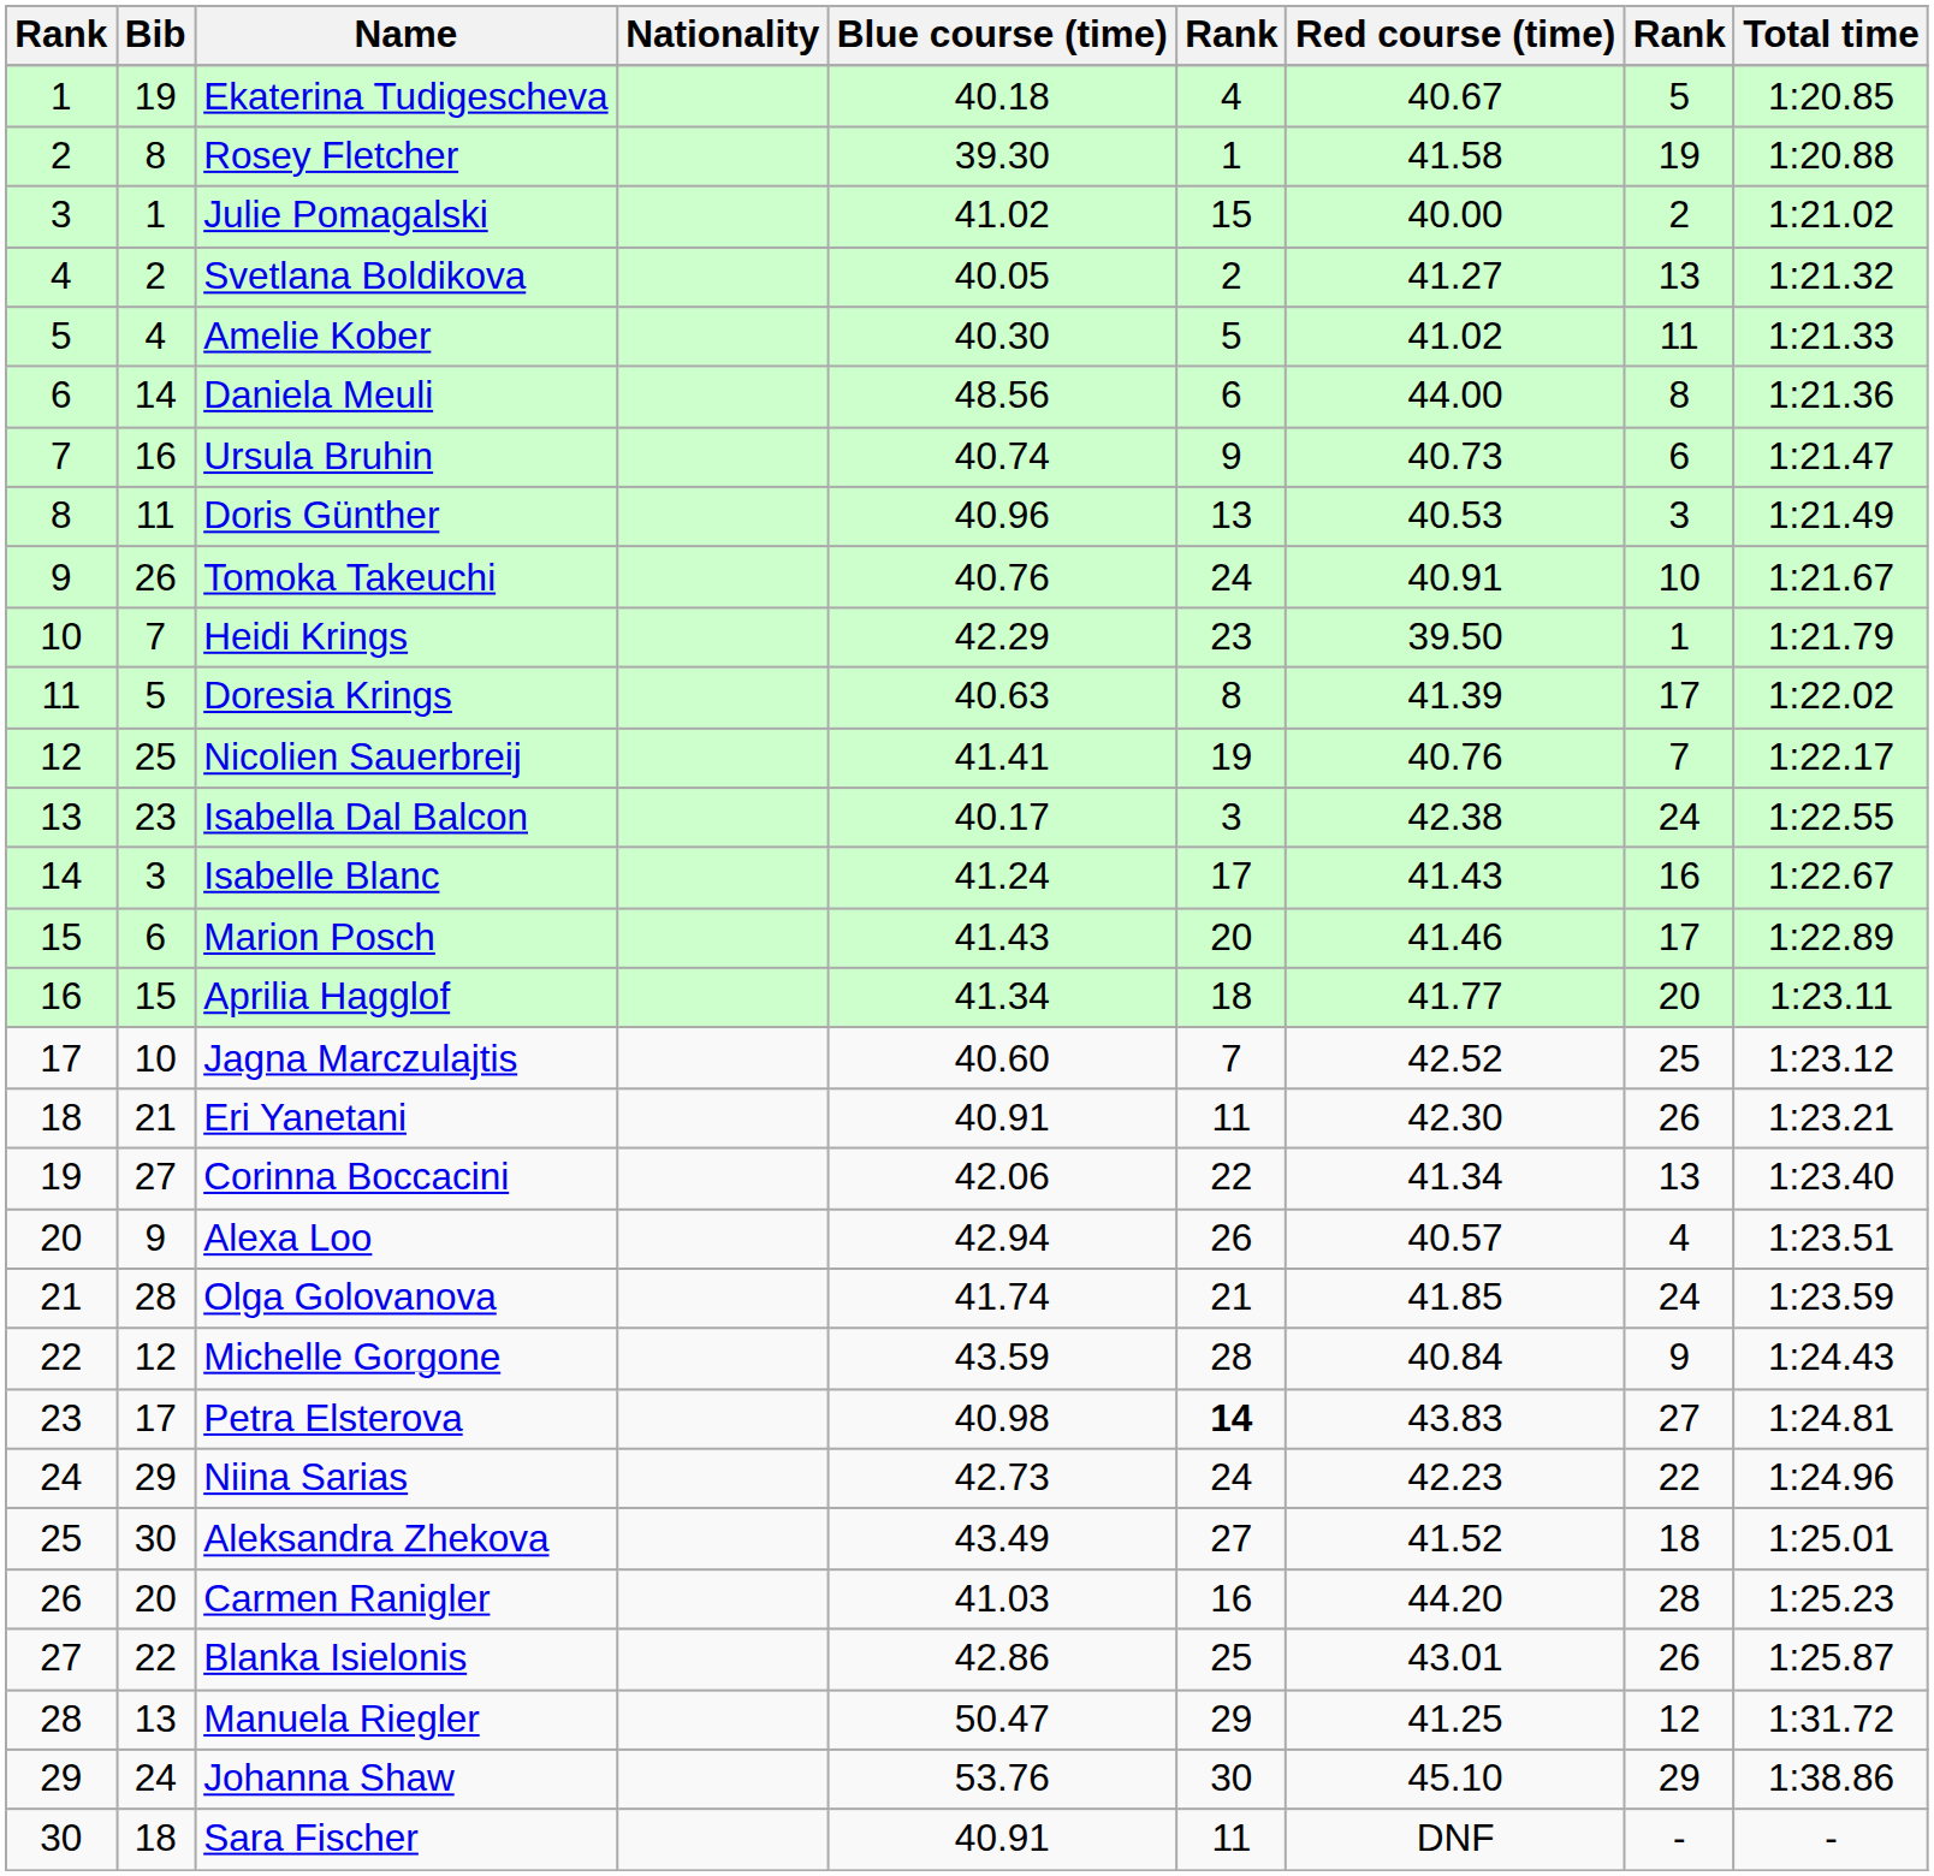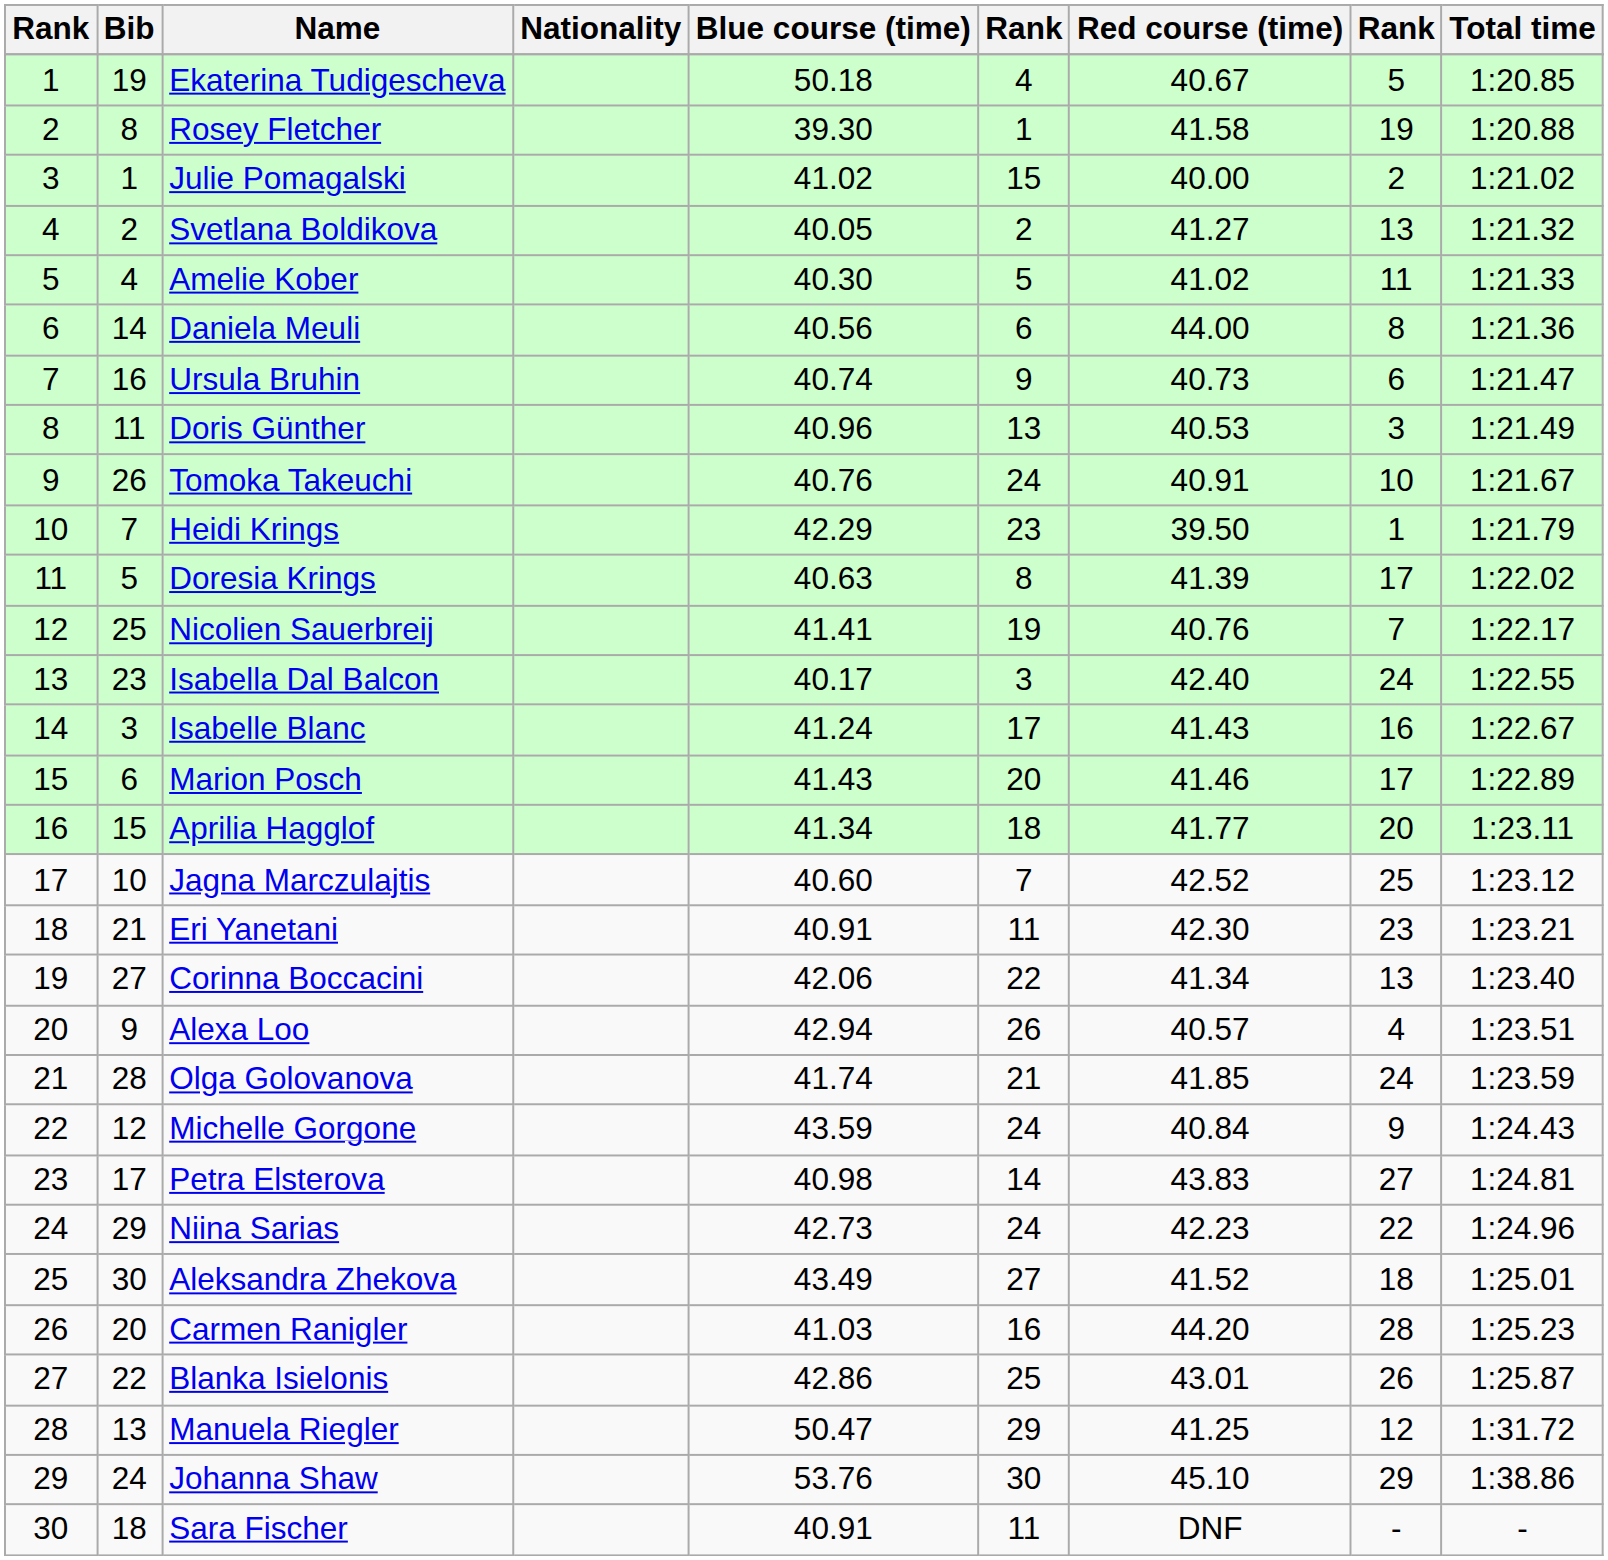 <table class="wikitable sortable" style="text-align:center">
 <tr>
 <th>Rank</th>
 <th>Bib</th>
 <th>Name</th>
 <th>Nationality</th>
 <th>Blue course (time)</th>
 <th>Rank</th>
 <th>Red course (time)</th>
 <th>Rank</th>
 <th>Total time</th>
 </tr>
 <tr>
 </tr>
 <tr bgcolor="#ccffcc">
 <td>1</td>
 <td>19</td>
 <td align=left><a href='#'>Ekaterina Tudigescheva</a></td>
 <td align=left></td>
-<td>40.18</td>
+<td>50.18</td>
 <td>4</td>
 <td>40.67</td>
 <td>5</td>
 <td>1:20.85</td>
 </tr>
 <tr bgcolor="#ccffcc">
 <td>2</td>
 <td>8</td>
 <td align=left><a href='#'>Rosey Fletcher</a></td>
 <td align=left></td>
 <td>39.30</td>
 <td>1</td>
 <td>41.58</td>
 <td>19</td>
 <td>1:20.88</td>
 </tr>
 <tr bgcolor="#ccffcc">
 <td>3</td>
 <td>1</td>
 <td align=left><a href='#'>Julie Pomagalski</a></td>
 <td align=left></td>
 <td>41.02</td>
 <td>15</td>
 <td>40.00</td>
 <td>2</td>
 <td>1:21.02</td>
 </tr>
 <tr bgcolor="#ccffcc">
 <td>4</td>
 <td>2</td>
 <td align=left><a href='#'>Svetlana Boldikova</a></td>
 <td align=left></td>
 <td>40.05</td>
 <td>2</td>
 <td>41.27</td>
 <td>13</td>
 <td>1:21.32</td>
 </tr>
 <tr bgcolor="#ccffcc">
 <td>5</td>
 <td>4</td>
 <td align=left><a href='#'>Amelie Kober</a></td>
 <td align=left></td>
 <td>40.30</td>
 <td>5</td>
 <td>41.02</td>
 <td>11</td>
 <td>1:21.33</td>
 </tr>
 <tr bgcolor="#ccffcc">
 <td>6</td>
 <td>14</td>
 <td align=left><a href='#'>Daniela Meuli</a></td>
 <td align=left></td>
-<td>48.56</td>
+<td>40.56</td>
 <td>6</td>
 <td>44.00</td>
 <td>8</td>
 <td>1:21.36</td>
 </tr>
 <tr bgcolor="#ccffcc">
 <td>7</td>
 <td>16</td>
 <td align=left><a href='#'>Ursula Bruhin</a></td>
 <td align=left></td>
 <td>40.74</td>
 <td>9</td>
 <td>40.73</td>
 <td>6</td>
 <td>1:21.47</td>
 </tr>
 <tr bgcolor="#ccffcc">
 <td>8</td>
 <td>11</td>
 <td align=left><a href='#'>Doris Günther</a></td>
 <td align=left></td>
 <td>40.96</td>
 <td>13</td>
 <td>40.53</td>
 <td>3</td>
 <td>1:21.49</td>
 </tr>
 <tr bgcolor="#ccffcc">
 <td>9</td>
 <td>26</td>
 <td align=left><a href='#'>Tomoka Takeuchi</a></td>
 <td align=left></td>
 <td>40.76</td>
 <td>24</td>
 <td>40.91</td>
 <td>10</td>
 <td>1:21.67</td>
 </tr>
 <tr bgcolor="#ccffcc">
 <td>10</td>
 <td>7</td>
 <td align=left><a href='#'>Heidi Krings</a></td>
 <td align=left></td>
 <td>42.29</td>
 <td>23</td>
 <td>39.50</td>
 <td>1</td>
 <td>1:21.79</td>
 </tr>
 <tr bgcolor="#ccffcc">
 <td>11</td>
 <td>5</td>
 <td align=left><a href='#'>Doresia Krings</a></td>
 <td align=left></td>
 <td>40.63</td>
 <td>8</td>
 <td>41.39</td>
 <td>17</td>
 <td>1:22.02</td>
 </tr>
 <tr bgcolor="#ccffcc">
 <td>12</td>
 <td>25</td>
 <td align=left><a href='#'>Nicolien Sauerbreij</a></td>
 <td align=left></td>
 <td>41.41</td>
 <td>19</td>
 <td>40.76</td>
 <td>7</td>
 <td>1:22.17</td>
 </tr>
 <tr bgcolor="#ccffcc">
 <td>13</td>
 <td>23</td>
 <td align=left><a href='#'>Isabella Dal Balcon</a></td>
 <td align=left></td>
 <td>40.17</td>
 <td>3</td>
-<td>42.38</td>
+<td>42.40</td>
 <td>24</td>
 <td>1:22.55</td>
 </tr>
 <tr bgcolor="#ccffcc">
 <td>14</td>
 <td>3</td>
 <td align=left><a href='#'>Isabelle Blanc</a></td>
 <td align=left></td>
 <td>41.24</td>
 <td>17</td>
 <td>41.43</td>
 <td>16</td>
 <td>1:22.67</td>
 </tr>
 <tr bgcolor="#ccffcc">
 <td>15</td>
 <td>6</td>
 <td align=left><a href='#'>Marion Posch</a></td>
 <td align=left></td>
 <td>41.43</td>
 <td>20</td>
 <td>41.46</td>
 <td>17</td>
 <td>1:22.89</td>
 </tr>
 <tr bgcolor="#ccffcc">
 <td>16</td>
 <td>15</td>
 <td align=left><a href='#'>Aprilia Hagglof</a></td>
 <td align=left></td>
 <td>41.34</td>
 <td>18</td>
 <td>41.77</td>
 <td>20</td>
 <td>1:23.11</td>
 </tr>
 <tr>
 <td>17</td>
 <td>10</td>
 <td align=left><a href='#'>Jagna Marczulajtis</a></td>
 <td align=left></td>
 <td>40.60</td>
 <td>7</td>
 <td>42.52</td>
 <td>25</td>
 <td>1:23.12</td>
 </tr>
 <tr>
 <td>18</td>
 <td>21</td>
 <td align=left><a href='#'>Eri Yanetani</a></td>
 <td align=left></td>
 <td>40.91</td>
 <td>11</td>
 <td>42.30</td>
-<td>26</td>
+<td>23</td>
 <td>1:23.21</td>
 </tr>
 <tr>
 <td>19</td>
 <td>27</td>
 <td align=left><a href='#'>Corinna Boccacini</a></td>
 <td align=left></td>
 <td>42.06</td>
 <td>22</td>
 <td>41.34</td>
 <td>13</td>
 <td>1:23.40</td>
 </tr>
 <tr>
 <td>20</td>
 <td>9</td>
 <td align=left><a href='#'>Alexa Loo</a></td>
 <td align=left></td>
 <td>42.94</td>
 <td>26</td>
 <td>40.57</td>
 <td>4</td>
 <td>1:23.51</td>
 </tr>
 <tr>
 <td>21</td>
 <td>28</td>
 <td align=left><a href='#'>Olga Golovanova</a></td>
 <td align=left></td>
 <td>41.74</td>
 <td>21</td>
 <td>41.85</td>
 <td>24</td>
 <td>1:23.59</td>
 </tr>
 <tr>
 <td>22</td>
 <td>12</td>
 <td align=left><a href='#'>Michelle Gorgone</a></td>
 <td align=left></td>
 <td>43.59</td>
-<td>28</td>
+<td>24</td>
 <td>40.84</td>
 <td>9</td>
 <td>1:24.43</td>
 </tr>
 <tr>
 <td>23</td>
 <td>17</td>
 <td align=left><a href='#'>Petra Elsterova</a></td>
 <td align=left></td>
 <td>40.98</td>
-<td><strong>14</strong></td>
+<td>14</td>
 <td>43.83</td>
 <td>27</td>
 <td>1:24.81</td>
 </tr>
 <tr>
 <td>24</td>
 <td>29</td>
 <td align=left><a href='#'>Niina Sarias</a></td>
 <td align=left></td>
 <td>42.73</td>
 <td>24</td>
 <td>42.23</td>
 <td>22</td>
 <td>1:24.96</td>
 </tr>
 <tr>
 <td>25</td>
 <td>30</td>
 <td align=left><a href='#'>Aleksandra Zhekova</a></td>
 <td align=left></td>
 <td>43.49</td>
 <td>27</td>
 <td>41.52</td>
 <td>18</td>
 <td>1:25.01</td>
 </tr>
 <tr>
 <td>26</td>
 <td>20</td>
 <td align=left><a href='#'>Carmen Ranigler</a></td>
 <td align=left></td>
 <td>41.03</td>
 <td>16</td>
 <td>44.20</td>
 <td>28</td>
 <td>1:25.23</td>
 </tr>
 <tr>
 <td>27</td>
 <td>22</td>
 <td align=left><a href='#'>Blanka Isielonis</a></td>
 <td align=left></td>
 <td>42.86</td>
 <td>25</td>
 <td>43.01</td>
 <td>26</td>
 <td>1:25.87</td>
 </tr>
 <tr>
 <td>28</td>
 <td>13</td>
 <td align=left><a href='#'>Manuela Riegler</a></td>
 <td align=left></td>
 <td>50.47</td>
 <td>29</td>
 <td>41.25</td>
 <td>12</td>
 <td>1:31.72</td>
 </tr>
 <tr>
 <td>29</td>
 <td>24</td>
 <td align=left><a href='#'>Johanna Shaw</a></td>
 <td align=left></td>
 <td>53.76</td>
 <td>30</td>
 <td>45.10</td>
 <td>29</td>
 <td>1:38.86</td>
 </tr>
 <tr>
 <td>30</td>
 <td>18</td>
 <td align=left><a href='#'>Sara Fischer</a></td>
 <td align=left></td>
 <td>40.91</td>
 <td>11</td>
 <td>DNF</td>
 <td>-</td>
 <td>-</td>
 </tr>
 </table>
